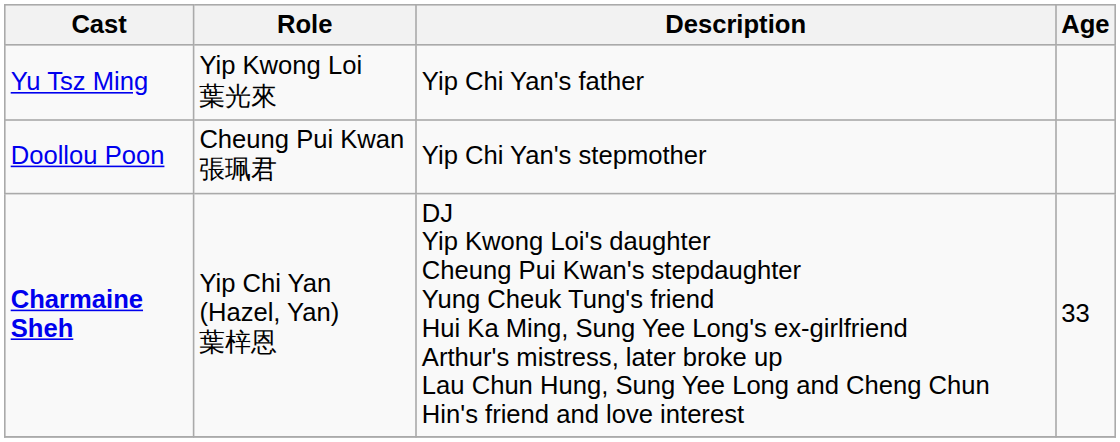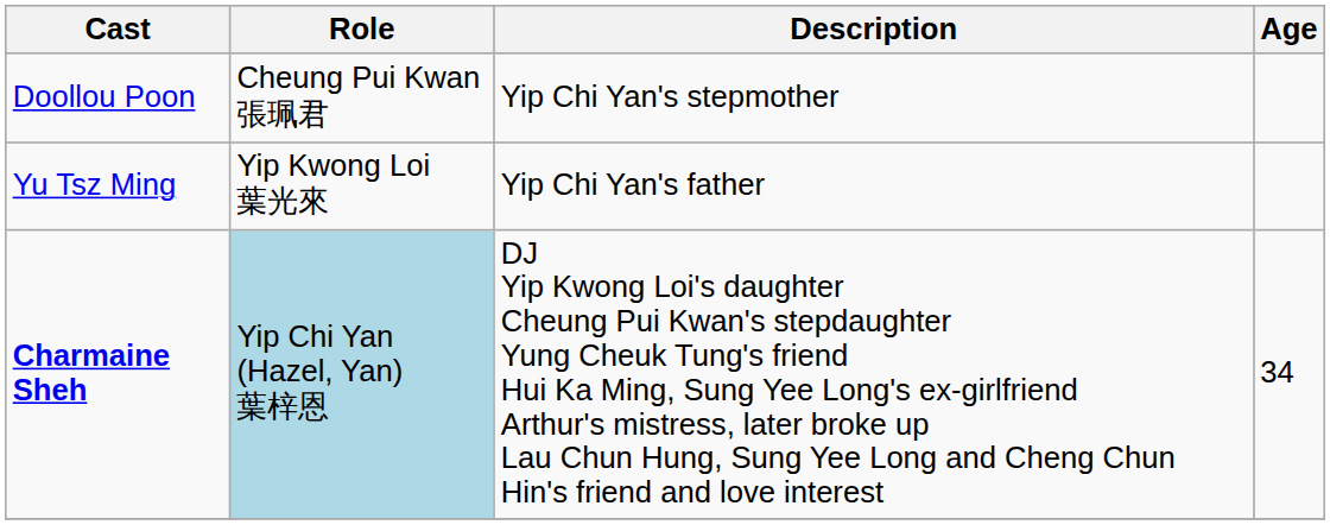 <table class="wikitable" width="55%">
 <tr>
 <th>Cast</th>
 <th>Role</th>
 <th>Description</th>
 <th>Age</th>
 </tr>
 <tr>
+<td><a href='#'>Doollou Poon</a></td>
+<td>Cheung Pui Kwan<br>張珮君</td>
+<td>Yip Chi Yan's stepmother</td>
+<td></td>
+</tr>
+<tr>
 <td><a href='#'>Yu Tsz Ming</a></td>
 <td>Yip Kwong Loi<br>葉光來</td>
 <td>Yip Chi Yan's father</td>
 <td></td>
 </tr>
 <tr>
-<td><a href='#'>Doollou Poon</a></td>
-<td>Cheung Pui Kwan<br>張珮君</td>
-<td>Yip Chi Yan's stepmother</td>
-<td></td>
-</tr>
-<tr>
 <td><strong><a href='#'>Charmaine Sheh</a></strong><br></td>
-<td>Yip Chi Yan (Hazel, Yan)<br>葉梓恩</td>
+<td style="background: lightblue;">Yip Chi Yan (Hazel, Yan)<br>葉梓恩</td>
 <td>DJ<br>Yip Kwong Loi's daughter<br>Cheung Pui Kwan's stepdaughter<br>Yung Cheuk Tung's friend<br>Hui Ka Ming, Sung Yee Long's ex-girlfriend<br>Arthur's mistress, later broke up<br>Lau Chun Hung, Sung Yee Long and Cheng Chun Hin's friend and love interest</td>
-<td>33</td>
+<td>34</td>
 </tr>
 <tr>
 </tr>
 </table>
